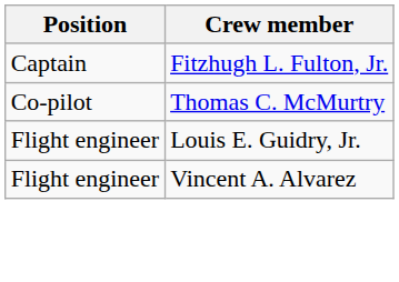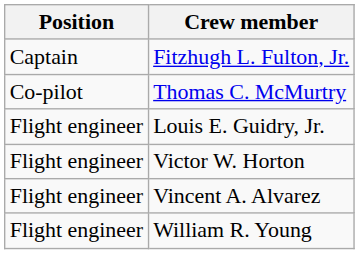 <table class="wikitable">
 <tr>
 <th>Position</th>
 <th>Crew member</th>
 </tr>
 <tr>
 <td>Captain</td>
 <td><a href='#'>Fitzhugh L. Fulton, Jr.</a></td>
 </tr>
 <tr>
 <td>Co-pilot</td>
 <td><a href='#'>Thomas C. McMurtry</a></td>
 </tr>
 <tr>
 <td>Flight engineer</td>
 <td>Louis E. Guidry, Jr.</td>
 </tr>
 <tr>
 <td>Flight engineer</td>
+<td>Victor W. Horton</td>
+</tr>
+<tr>
+<td>Flight engineer</td>
 <td>Vincent A. Alvarez</td>
 </tr>
+<tr>
+<td>Flight engineer</td>
+<td>William R. Young</td>
+</tr>
 </table>
